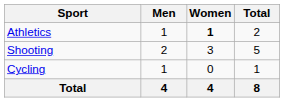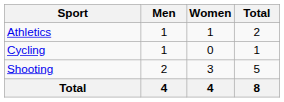 <table class="wikitable sortable" style="text-align:center;">
 <tr>
 <th width=180>Sport</th>
 <th width=55>Men</th>
 <th width=55>Women</th>
 <th width=55>Total</th>
 </tr>
 <tr>
 <td align=left><a href='#'>Athletics</a></td>
 <td>1</td>
-<td><strong>1</strong></td>
+<td>1</td>
 <td>2</td>
+</tr>
+<tr>
+<td align=left><a href='#'>Cycling</a></td>
+<td>1</td>
+<td>0</td>
+<td>1</td>
 </tr>
 <tr>
 <td align=left><a href='#'>Shooting</a></td>
 <td>2</td>
 <td>3</td>
 <td>5</td>
 </tr>
 <tr>
-<td align=left><a href='#'>Cycling</a></td>
-<td>1</td>
-<td>0</td>
-<td>1</td>
-</tr>
-<tr>
 <th>Total</th>
 <th>4</th>
 <th>4</th>
 <th>8</th>
 </tr>
 </table>
